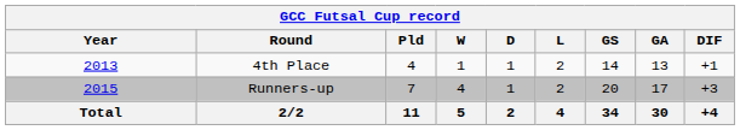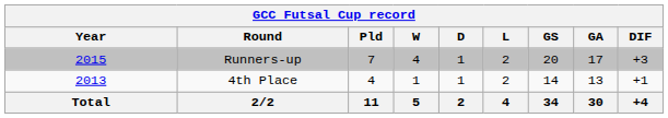 <table class="wikitable" style="text-align: center;font-size:90%;">
 <tr>
 <th colspan=9><a href='#'>GCC Futsal Cup record</a></th>
 </tr>
 <tr>
 <th width=150>Year</th>
 <th width=150>Round</th>
 <th width=35>Pld</th>
 <th width=35>W</th>
 <th width=35>D</th>
 <th width=35>L</th>
 <th width=35>GS</th>
 <th width=35>GA</th>
 <th width=35>DIF</th>
 </tr>
+<tr bgcolor=silver>
+<td> <a href='#'>2015</a></td>
+<td>Runners-up</td>
+<td>7</td>
+<td>4</td>
+<td>1</td>
+<td>2</td>
+<td>20</td>
+<td>17</td>
+<td>+3</td>
+</tr>
 <tr bgcolor=>
 <td> <a href='#'>2013</a></td>
 <td>4th Place</td>
 <td>4</td>
 <td>1</td>
 <td>1</td>
 <td>2</td>
 <td>14</td>
 <td>13</td>
 <td>+1</td>
-</tr>
-<tr bgcolor=silver>
-<td> <a href='#'>2015</a></td>
-<td>Runners-up</td>
-<td>7</td>
-<td>4</td>
-<td>1</td>
-<td>2</td>
-<td>20</td>
-<td>17</td>
-<td>+3</td>
 </tr>
 <tr>
 <th><strong>Total</strong></th>
 <th>2/2</th>
 <th>11</th>
 <th>5</th>
 <th>2</th>
 <th>4</th>
 <th>34</th>
 <th>30</th>
 <th>+4</th>
 </tr>
 </table>
